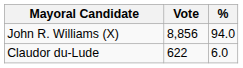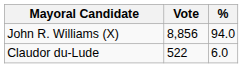 <table class="wikitable">
 <tr>
 <th bgcolor="#DDDDFF" width="200px">Mayoral Candidate </th>
 <th bgcolor="#DDDDFF" width="50px">Vote</th>
 <th bgcolor="#DDDDFF" width="30px">%</th>
 </tr>
 <tr>
 <td>John R. Williams (X)</td>
 <td>8,856</td>
 <td>94.0</td>
 </tr>
 <tr>
 <td>Claudor du-Lude</td>
-<td>622</td>
+<td>522</td>
 <td>6.0</td>
 </tr>
 </table>
